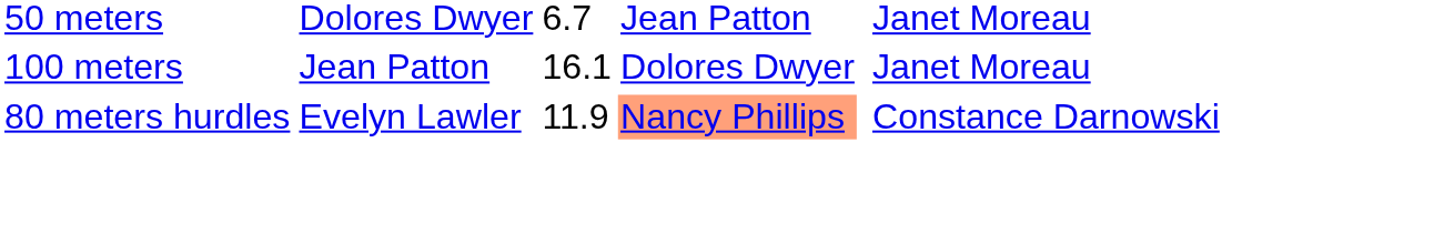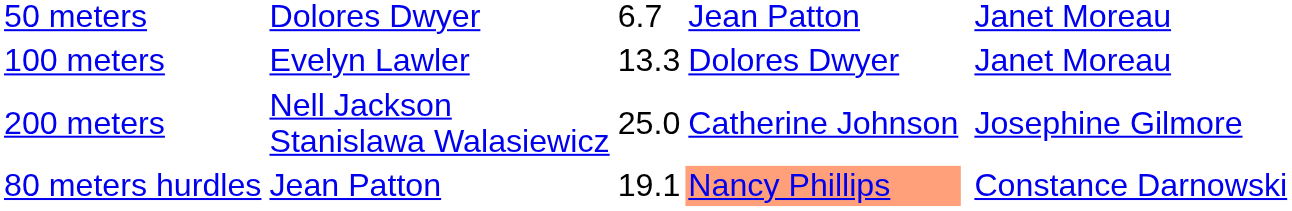 <table>
 <tr>
 <td><a href='#'>50 meters</a></td>
 <td><a href='#'>Dolores Dwyer</a></td>
 <td>6.7</td>
 <td><a href='#'>Jean Patton</a></td>
 <td></td>
 <td><a href='#'>Janet Moreau</a></td>
 <td></td>
 </tr>
 <tr>
 <td><a href='#'>100 meters</a></td>
-<td><a href='#'>Jean Patton</a></td>
-<td>16.1</td>
+<td><a href='#'>Evelyn Lawler</a></td>
+<td>13.3</td>
 <td><a href='#'>Dolores Dwyer</a></td>
 <td></td>
 <td><a href='#'>Janet Moreau</a></td>
 <td></td>
 </tr>
 <tr>
+<td><a href='#'>200 meters</a></td>
+<td><a href='#'>Nell Jackson</a><br><a href='#'>Stanislawa Walasiewicz</a> </td>
+<td>25.0<br></td>
+<td><a href='#'>Catherine Johnson</a></td>
+<td></td>
+<td><a href='#'>Josephine Gilmore</a></td>
+<td></td>
+</tr>
+<tr>
 <td><a href='#'>80 meters hurdles</a></td>
-<td><a href='#'>Evelyn Lawler</a></td>
-<td>11.9</td>
+<td><a href='#'>Jean Patton</a></td>
+<td>19.1</td>
 <td style="background: lightsalmon;"><a href='#'>Nancy Phillips</a></td>
 <td></td>
 <td><a href='#'>Constance Darnowski</a></td>
 <td></td>
 </tr>
 </table>
